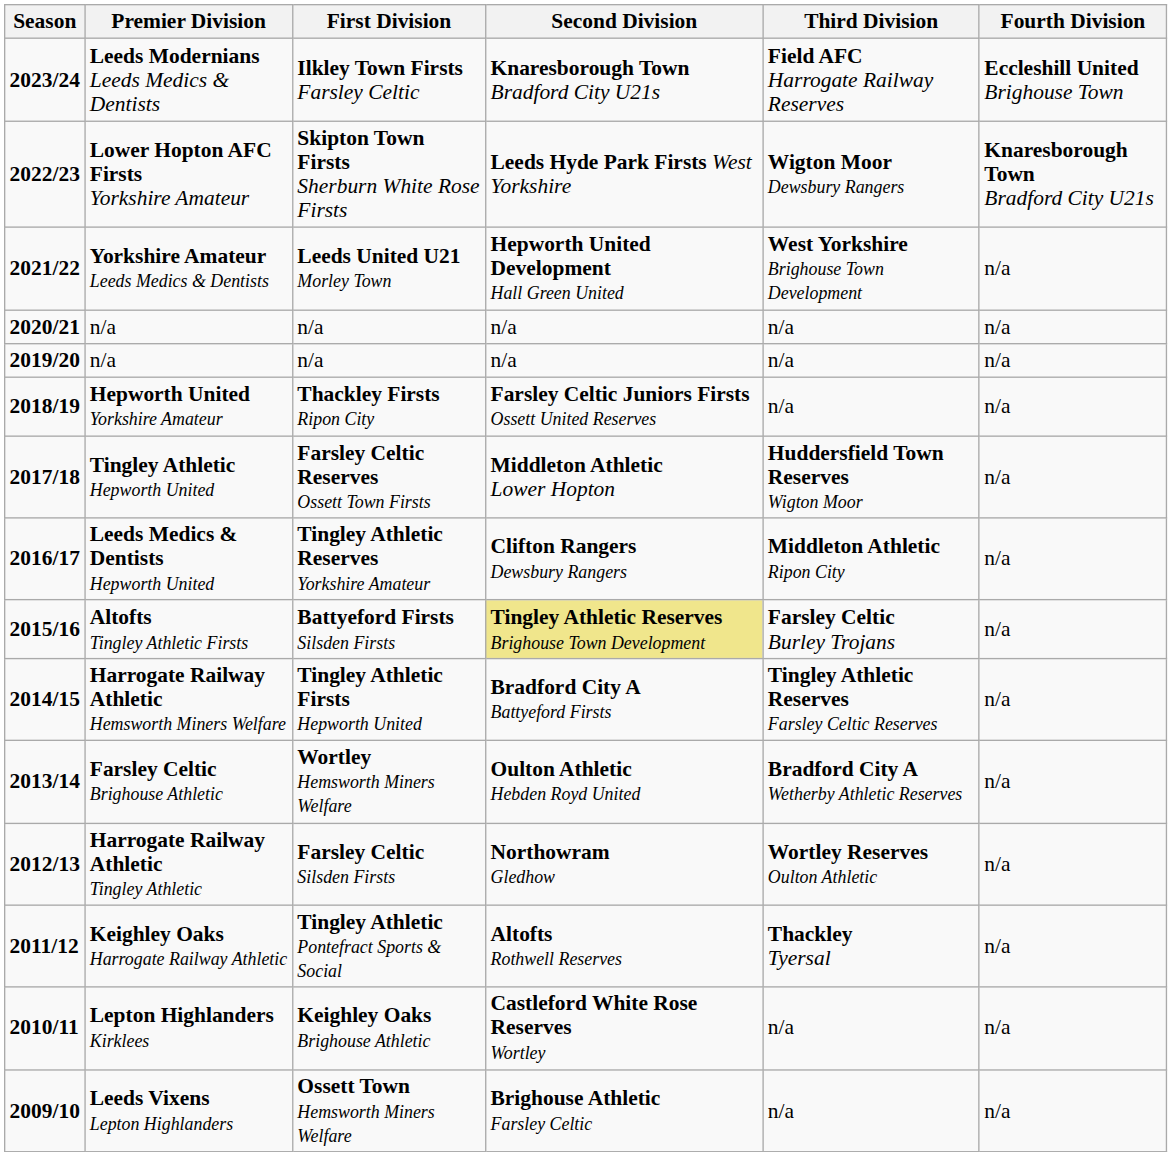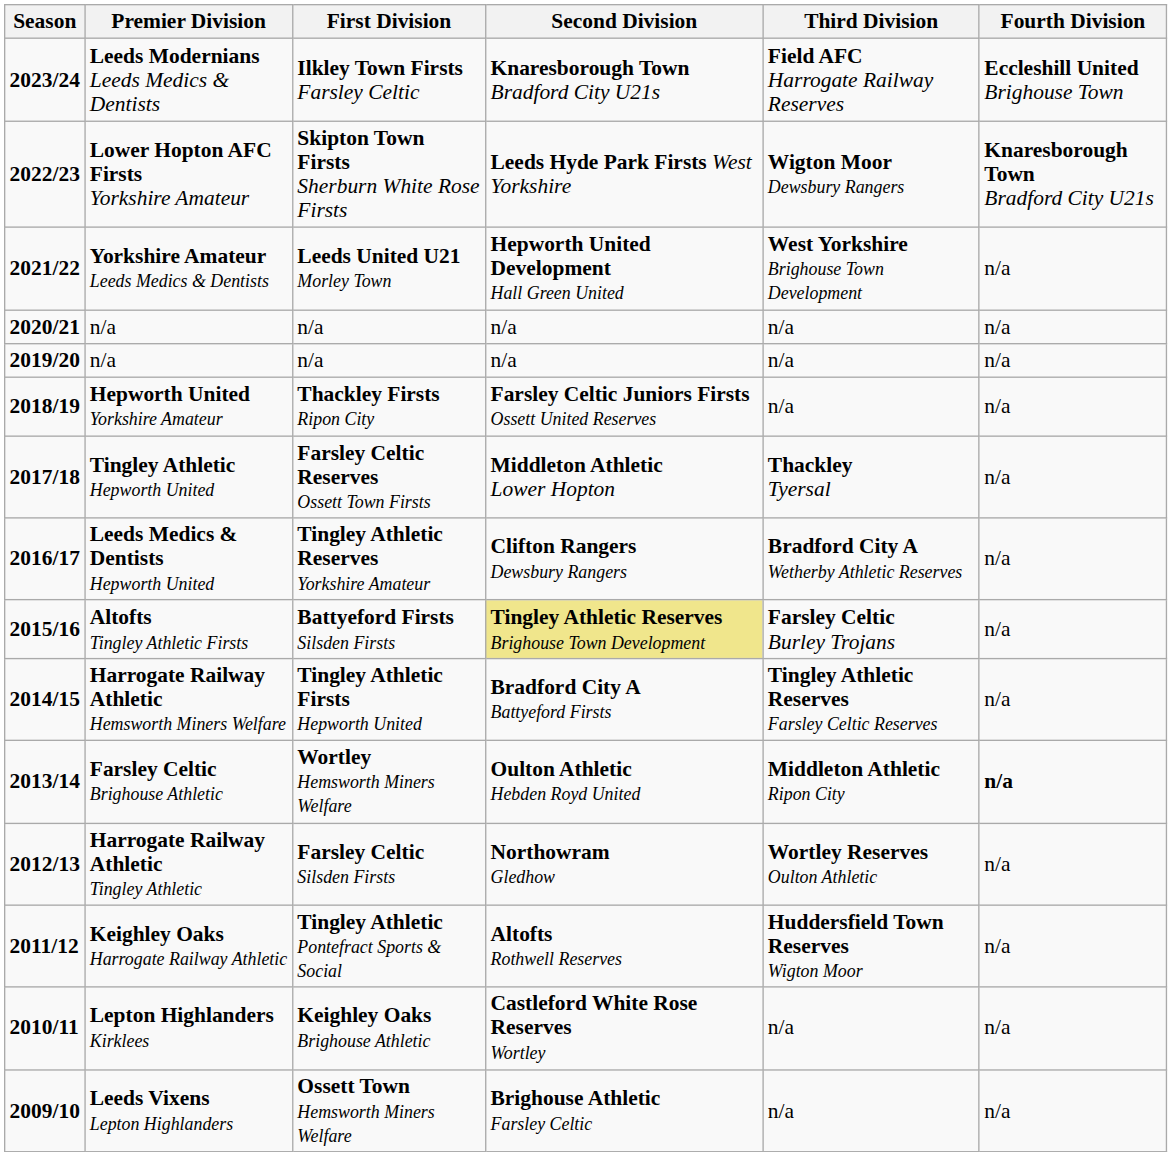 <table class="wikitable sortable mw-collapsible">
 <tr>
 <th>Season</th>
 <th>Premier Division</th>
 <th>First Division</th>
 <th>Second Division</th>
 <th>Third Division</th>
 <th>Fourth Division</th>
 </tr>
 <tr>
 <td><strong>2023/24</strong></td>
 <td><strong>Leeds Modernians</strong><br><em>Leeds Medics & Dentists</em></td>
 <td><strong>Ilkley Town Firsts</strong><br><em>Farsley Celtic</em></td>
 <td><strong>Knaresborough Town</strong><br><em>Bradford City U21s</em></td>
 <td><strong>Field AFC</strong><br><em>Harrogate Railway Reserves</em></td>
 <td><strong>Eccleshill United</strong><br><em>Brighouse Town</em></td>
 </tr>
 <tr>
 <td><strong>2022/23</strong></td>
 <td><strong>Lower Hopton AFC Firsts</strong><br><em>Yorkshire Amateur</em></td>
 <td><strong>Skipton Town Firsts</strong><br><em>Sherburn White Rose Firsts</em></td>
 <td><strong>Leeds Hyde Park Firsts</strong> <em>West Yorkshire</em></td>
 <td><strong>Wigton Moor</strong><br><em><small>Dewsbury Rangers</small></em></td>
 <td><strong>Knaresborough Town</strong><br><em>Bradford City U21s</em></td>
 </tr>
 <tr>
 <td><strong>2021/22</strong></td>
 <td><strong>Yorkshire Amateur</strong><br><em><small>Leeds Medics & Dentists</small></em></td>
 <td><strong>Leeds United U21</strong><br><em><small>Morley Town</small></em></td>
 <td><strong>Hepworth United Development</strong><br><em><small>Hall Green United</small></em></td>
 <td><strong>West Yorkshire</strong><br><em><small>Brighouse Town Development</small></em></td>
 <td>n/a</td>
 </tr>
 <tr>
 <td><strong>2020/21</strong></td>
 <td>n/a</td>
 <td>n/a</td>
 <td>n/a</td>
 <td>n/a</td>
 <td>n/a</td>
 </tr>
 <tr>
 <td><strong>2019/20</strong></td>
 <td>n/a</td>
 <td>n/a</td>
 <td>n/a</td>
 <td>n/a</td>
 <td>n/a</td>
 </tr>
 <tr>
 <td><strong>2018/19</strong></td>
 <td><strong>Hepworth United</strong><br><em><small>Yorkshire Amateur</small></em></td>
 <td><strong>Thackley Firsts</strong><br><em><small>Ripon City</small></em></td>
 <td><strong>Farsley Celtic Juniors Firsts</strong><br><em><small>Ossett United Reserves</small></em></td>
 <td>n/a</td>
 <td>n/a</td>
 </tr>
 <tr>
 <td><strong>2017/18</strong></td>
 <td><strong>Tingley Athletic</strong><br><em><small>Hepworth United</small></em></td>
 <td><strong>Farsley Celtic Reserves</strong><br><em><small>Ossett Town Firsts</small></em></td>
 <td><strong>Middleton Athletic</strong><br><em>Lower Hopton</em></td>
-<td><strong>Huddersfield Town Reserves</strong><br><em><small>Wigton Moor</small></em></td>
+<td><strong>Thackley</strong><br><em>Tyersal</em></td>
 <td>n/a</td>
 </tr>
 <tr>
 <td><strong>2016/17</strong></td>
 <td><strong>Leeds Medics & Dentists</strong><br><em><small>Hepworth United</small></em></td>
 <td><strong>Tingley Athletic Reserves</strong><br><em><small>Yorkshire Amateur</small></em></td>
 <td><strong>Clifton Rangers</strong><br><em><small>Dewsbury Rangers</small></em></td>
-<td><strong>Middleton Athletic</strong><br><em><small>Ripon City</small></em></td>
+<td><strong>Bradford City A</strong><br><em><small>Wetherby Athletic Reserves</small></em></td>
 <td>n/a</td>
 </tr>
 <tr>
 <td><strong>2015/16</strong></td>
 <td><strong>Altofts</strong><br><em><small>Tingley Athletic Firsts</small></em></td>
 <td><strong>Battyeford Firsts</strong><br><em><small>Silsden Firsts</small></em></td>
 <td style="background: khaki;"><strong>Tingley Athletic Reserves</strong><br><small><em>Brighouse Town Development</em></small></td>
 <td><strong>Farsley Celtic</strong><br><em>Burley Trojans</em></td>
 <td>n/a</td>
 </tr>
 <tr>
 <td><strong>2014/15</strong></td>
 <td><strong>Harrogate Railway Athletic</strong><br><em><small>Hemsworth Miners Welfare</small></em></td>
 <td><strong>Tingley Athletic Firsts</strong><br><em><small>Hepworth United</small></em></td>
 <td><strong>Bradford City A</strong><br><small><em>Battyeford Firsts</em></small></td>
 <td><strong>Tingley Athletic Reserves</strong><br><em><small>Farsley Celtic Reserves</small></em></td>
 <td>n/a</td>
 </tr>
 <tr>
 <td><strong>2013/14</strong></td>
 <td><strong>Farsley Celtic</strong><br><em><small>Brighouse Athletic</small></em></td>
 <td><strong>Wortley</strong><br><small><em>Hemsworth Miners Welfare</em></small></td>
 <td><strong>Oulton Athletic</strong><br><em><small>Hebden Royd United</small></em></td>
-<td><strong>Bradford City A</strong><br><em><small>Wetherby Athletic Reserves</small></em></td>
-<td>n/a</td>
+<td><strong>Middleton Athletic</strong><br><em><small>Ripon City</small></em></td>
+<td><strong>n/a</strong></td>
 </tr>
 <tr>
 <td><strong>2012/13</strong></td>
 <td><strong>Harrogate Railway Athletic</strong><br><small><em>Tingley Athletic</em></small></td>
 <td><strong>Farsley Celtic</strong><br><small><em>Silsden Firsts</em></small></td>
 <td><strong>Northowram</strong><br><small><em>Gledhow</em></small></td>
 <td><strong>Wortley Reserves</strong><br><em><small>Oulton Athletic</small></em></td>
 <td>n/a</td>
 </tr>
 <tr>
 <td><strong>2011/12</strong></td>
 <td><strong>Keighley Oaks</strong><br><em><small>Harrogate Railway Athletic</small></em></td>
 <td><strong>Tingley Athletic</strong><br><small><em>Pontefract Sports & Social</em></small></td>
 <td><strong>Altofts</strong><br><small><em>Rothwell Reserves</em></small></td>
-<td><strong>Thackley</strong><br><em>Tyersal</em></td>
+<td><strong>Huddersfield Town Reserves</strong><br><em><small>Wigton Moor</small></em></td>
 <td>n/a</td>
 </tr>
 <tr>
 <td><strong>2010/11</strong></td>
 <td><strong>Lepton Highlanders</strong><br><em><small>Kirklees</small></em></td>
 <td><strong>Keighley Oaks</strong><br><small><em>Brighouse Athletic</em></small></td>
 <td><strong>Castleford White Rose Reserves</strong><br><em><small>Wortley</small></em></td>
 <td>n/a</td>
 <td>n/a</td>
 </tr>
 <tr>
 <td><strong>2009/10</strong></td>
 <td><strong>Leeds Vixens</strong><br><em><small>Lepton Highlanders</small></em></td>
 <td><strong>Ossett Town</strong><br><em><small>Hemsworth Miners Welfare</small></em></td>
 <td><strong>Brighouse Athletic</strong><br><em><small>Farsley Celtic</small></em></td>
 <td>n/a</td>
 <td>n/a</td>
 </tr>
 </table>
